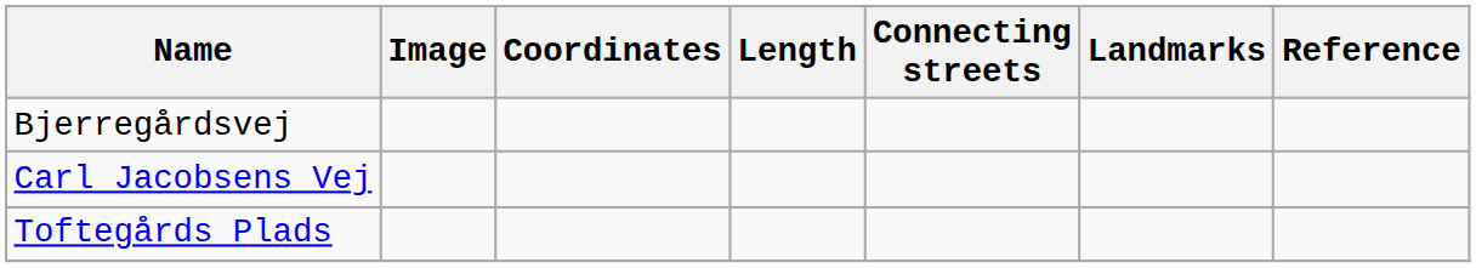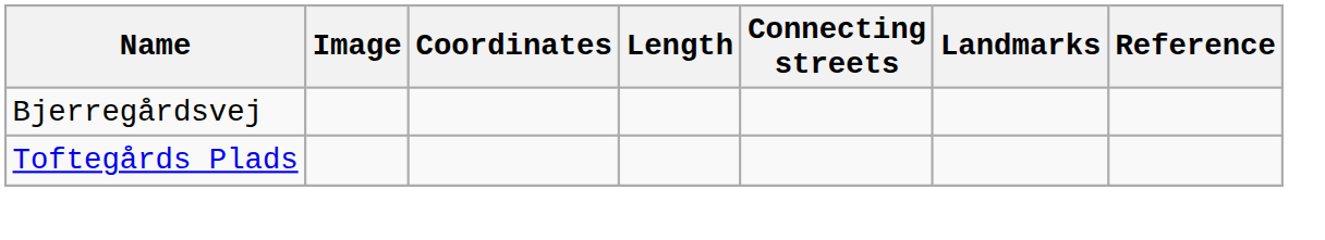 <table class="wikitable sortable">
 <tr>
 <th>Name</th>
 <th>Image</th>
 <th>Coordinates</th>
 <th>Length</th>
 <th>Connecting <br>streets</th>
 <th>Landmarks</th>
 <th>Reference</th>
 </tr>
 <tr>
 <td>Bjerregårdsvej</td>
 <td></td>
 <td></td>
 <td></td>
 <td></td>
 <td></td>
 <td></td>
 </tr>
 <tr>
-<td><a href='#'>Carl Jacobsens Vej</a></td>
-<td></td>
-<td></td>
-<td></td>
-<td></td>
-<td></td>
-<td></td>
-</tr>
-<tr>
 <td><a href='#'>Toftegårds Plads</a></td>
 <td></td>
 <td></td>
 <td></td>
 <td></td>
 <td></td>
 <td></td>
 </tr>
 <tr>
 </tr>
 </table>
